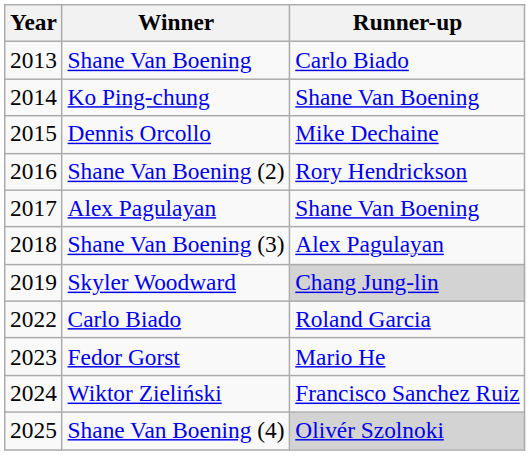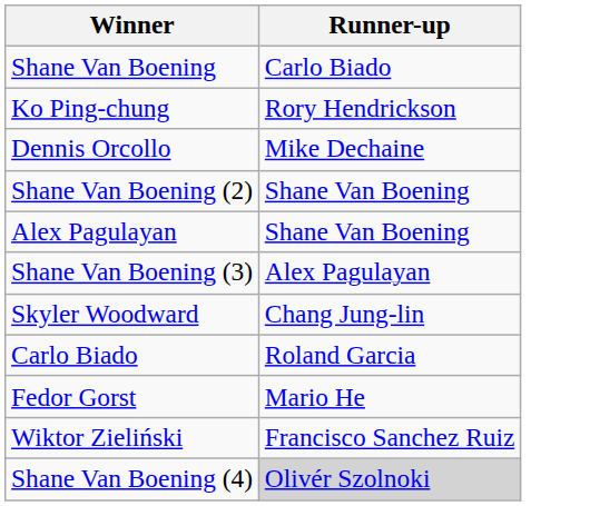 <table class="wikitable sortable">
 <tr>
-<th>Year</th>
 <th>Winner</th>
 <th>Runner-up</th>
 </tr>
 <tr>
-<td>2013</td>
 <td> <a href='#'>Shane Van Boening</a></td>
 <td> <a href='#'>Carlo Biado</a></td>
 </tr>
 <tr>
-<td>2014</td>
 <td> <a href='#'>Ko Ping-chung</a></td>
-<td> <a href='#'>Shane Van Boening</a></td>
+<td> <a href='#'>Rory Hendrickson</a></td>
 </tr>
 <tr>
-<td>2015</td>
 <td> <a href='#'>Dennis Orcollo</a></td>
 <td> <a href='#'>Mike Dechaine</a></td>
 </tr>
 <tr>
-<td>2016</td>
 <td> <a href='#'>Shane Van Boening</a> (2)</td>
-<td> <a href='#'>Rory Hendrickson</a></td>
+<td> <a href='#'>Shane Van Boening</a></td>
 </tr>
 <tr>
-<td>2017</td>
 <td> <a href='#'>Alex Pagulayan</a></td>
 <td> <a href='#'>Shane Van Boening</a></td>
 </tr>
 <tr>
-<td>2018</td>
 <td> <a href='#'>Shane Van Boening</a> (3)</td>
 <td> <a href='#'>Alex Pagulayan</a></td>
 </tr>
 <tr>
-<td>2019</td>
 <td> <a href='#'>Skyler Woodward</a></td>
-<td style="background: lightgrey;"> <a href='#'>Chang Jung-lin</a></td>
+<td> <a href='#'>Chang Jung-lin</a></td>
 </tr>
 <tr>
-<td>2022</td>
 <td> <a href='#'>Carlo Biado</a></td>
 <td> <a href='#'>Roland Garcia</a></td>
 </tr>
 <tr>
-<td>2023</td>
 <td> <a href='#'>Fedor Gorst</a></td>
 <td> <a href='#'>Mario He</a></td>
 </tr>
 <tr>
-<td>2024</td>
 <td> <a href='#'>Wiktor Zieliński</a></td>
 <td> <a href='#'>Francisco Sanchez Ruiz</a></td>
 </tr>
 <tr>
-<td>2025</td>
 <td> <a href='#'>Shane Van Boening</a> (4)</td>
 <td style="background: lightgrey;"> <a href='#'>Olivér Szolnoki</a></td>
 </tr>
 </table>
